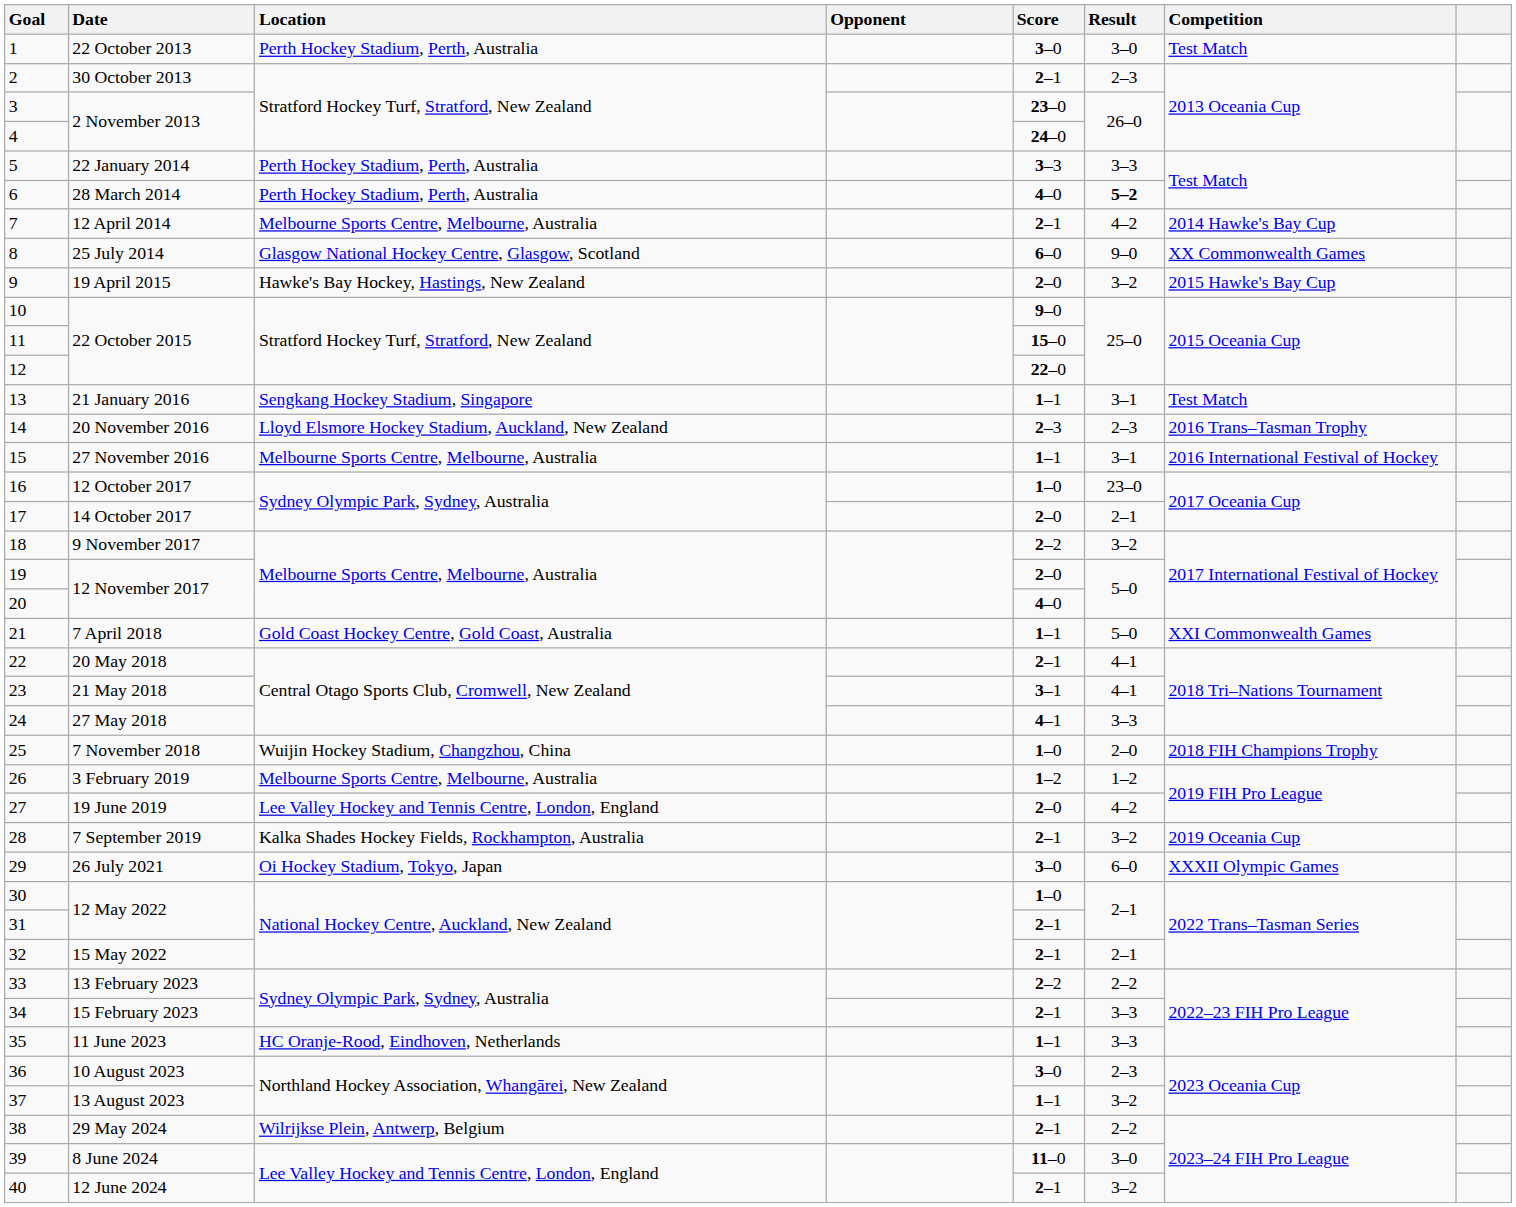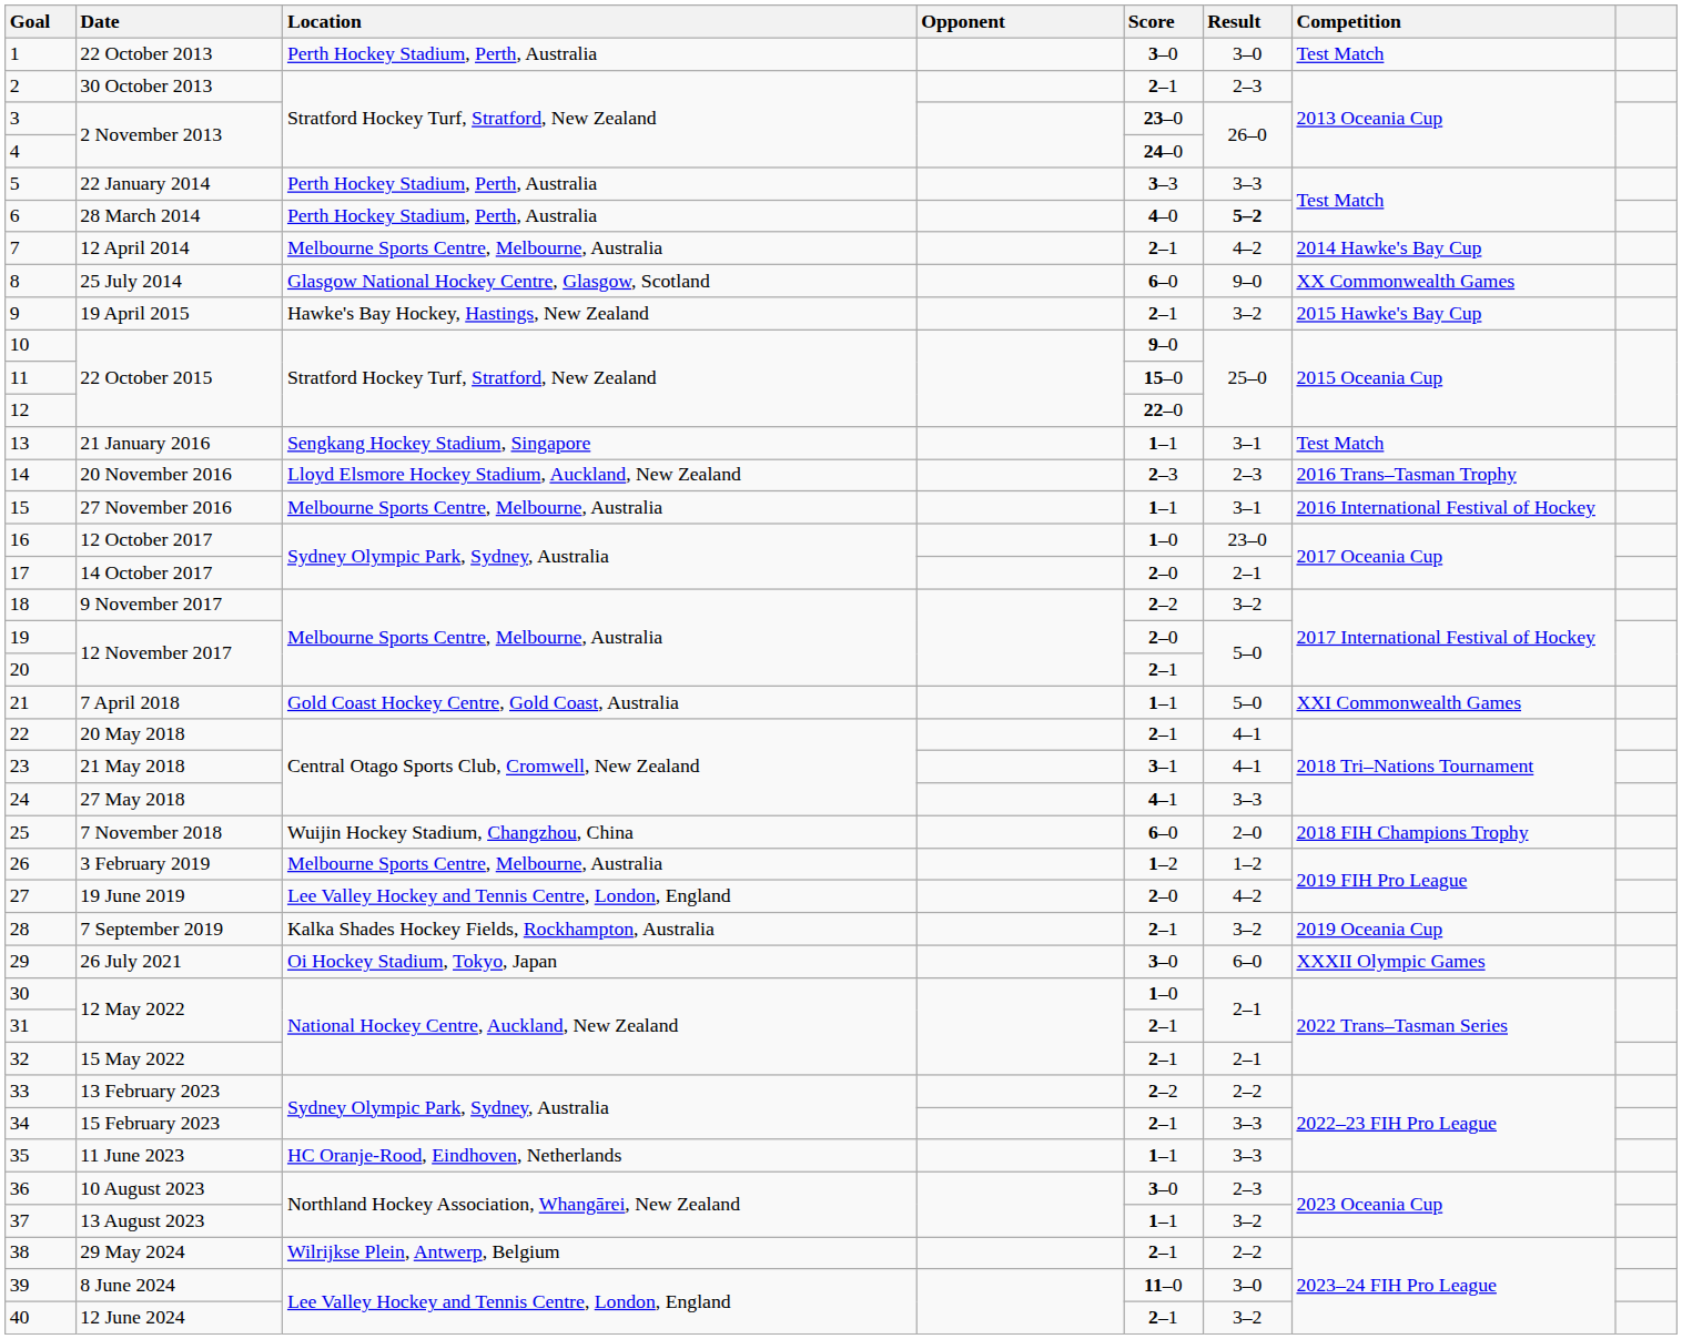 <table class="wikitable sortable" style="font-size:90%" width=97%>
 <tr>
 <th style="width: 25px; text-align: left">Goal</th>
 <th style="width: 100px; text-align: left">Date</th>
 <th style="width: 320px; text-align: left">Location</th>
 <th style="width: 100px; text-align: left">Opponent</th>
 <th style="width: 30px; text-align: left">Score</th>
 <th style="width: 30px; text-align: left">Result</th>
 <th style="width: 160px; text-align: left">Competition</th>
 <th style="width: 25px; text-align: left"></th>
 </tr>
 <tr>
 <td>1</td>
 <td>22 October 2013</td>
 <td><a href='#'>Perth Hockey Stadium</a>, <a href='#'>Perth</a>, Australia</td>
 <td></td>
 <td align="center"><strong>3</strong>–0</td>
 <td align="center">3–0</td>
 <td><a href='#'>Test Match</a></td>
 <td></td>
 </tr>
 <tr>
 <td>2</td>
 <td>30 October 2013</td>
 <td rowspan=3>Stratford Hockey Turf, <a href='#'>Stratford</a>, New Zealand</td>
 <td></td>
 <td align="center"><strong>2</strong>–1</td>
 <td align="center">2–3</td>
 <td rowspan=3><a href='#'>2013 Oceania Cup</a></td>
 <td></td>
 </tr>
 <tr>
 <td>3</td>
 <td rowspan=2>2 November 2013</td>
 <td rowspan=2></td>
 <td align="center"><strong>23</strong>–0</td>
 <td rowspan=2; align="center">26–0</td>
 <td rowspan=2></td>
 </tr>
 <tr>
 <td>4</td>
 <td align="center"><strong>24</strong>–0</td>
 </tr>
 <tr>
 <td>5</td>
 <td>22 January 2014</td>
 <td><a href='#'>Perth Hockey Stadium</a>, <a href='#'>Perth</a>, Australia</td>
 <td></td>
 <td align="center"><strong>3</strong>–3</td>
 <td align="center">3–3</td>
 <td rowspan=2><a href='#'>Test Match</a></td>
 <td></td>
 </tr>
 <tr>
 <td>6</td>
 <td>28 March 2014</td>
 <td><a href='#'>Perth Hockey Stadium</a>, <a href='#'>Perth</a>, Australia</td>
 <td></td>
 <td align="center"><strong>4</strong>–0</td>
 <td align="center"><strong>5–2</strong></td>
 <td></td>
 </tr>
 <tr>
 <td>7</td>
 <td>12 April 2014</td>
 <td><a href='#'>Melbourne Sports Centre</a>, <a href='#'>Melbourne</a>, Australia</td>
 <td></td>
 <td align="center"><strong>2</strong>–1</td>
 <td align="center">4–2</td>
 <td><a href='#'>2014 Hawke's Bay Cup</a></td>
 <td></td>
 </tr>
 <tr>
 <td>8</td>
 <td>25 July 2014</td>
 <td><a href='#'>Glasgow National Hockey Centre</a>, <a href='#'>Glasgow</a>, Scotland</td>
 <td></td>
 <td align="center"><strong>6</strong>–0</td>
 <td align="center">9–0</td>
 <td><a href='#'>XX Commonwealth Games</a></td>
 <td></td>
 </tr>
 <tr>
 <td>9</td>
 <td>19 April 2015</td>
 <td>Hawke's Bay Hockey, <a href='#'>Hastings</a>, New Zealand</td>
 <td></td>
-<td align="center"><strong>2</strong>–0</td>
+<td align="center"><strong>2</strong>–1</td>
 <td align="center">3–2</td>
 <td><a href='#'>2015 Hawke's Bay Cup</a></td>
 <td></td>
 </tr>
 <tr>
 <td>10</td>
 <td rowspan=3>22 October 2015</td>
 <td rowspan=3>Stratford Hockey Turf, <a href='#'>Stratford</a>, New Zealand</td>
 <td rowspan=3></td>
 <td align="center"><strong>9</strong>–0</td>
 <td rowspan=3; align="center">25–0</td>
 <td rowspan=3><a href='#'>2015 Oceania Cup</a></td>
 <td rowspan=3></td>
 </tr>
 <tr>
 <td>11</td>
 <td align="center"><strong>15</strong>–0</td>
 </tr>
 <tr>
 <td>12</td>
 <td align="center"><strong>22</strong>–0</td>
 </tr>
 <tr>
 <td>13</td>
 <td>21 January 2016</td>
 <td><a href='#'>Sengkang Hockey Stadium</a>, <a href='#'>Singapore</a></td>
 <td></td>
 <td align="center"><strong>1</strong>–1</td>
 <td align="center">3–1</td>
 <td><a href='#'>Test Match</a></td>
 <td></td>
 </tr>
 <tr>
 <td>14</td>
 <td>20 November 2016</td>
 <td><a href='#'>Lloyd Elsmore Hockey Stadium</a>, <a href='#'>Auckland</a>, New Zealand</td>
 <td></td>
 <td align="center"><strong>2</strong>–3</td>
 <td align="center">2–3</td>
 <td><a href='#'>2016 Trans–Tasman Trophy</a></td>
 <td></td>
 </tr>
 <tr>
 <td>15</td>
 <td>27 November 2016</td>
 <td><a href='#'>Melbourne Sports Centre</a>, <a href='#'>Melbourne</a>, Australia</td>
 <td></td>
 <td align="center"><strong>1</strong>–1</td>
 <td align="center">3–1</td>
 <td><a href='#'>2016 International Festival of Hockey</a></td>
 <td></td>
 </tr>
 <tr>
 <td>16</td>
 <td>12 October 2017</td>
 <td rowspan=2><a href='#'>Sydney Olympic Park</a>, <a href='#'>Sydney</a>, Australia</td>
 <td></td>
 <td align="center"><strong>1</strong>–0</td>
 <td align="center">23–0</td>
 <td rowspan=2><a href='#'>2017 Oceania Cup</a></td>
 <td></td>
 </tr>
 <tr>
 <td>17</td>
 <td>14 October 2017</td>
 <td></td>
 <td align="center"><strong>2</strong>–0</td>
 <td align="center">2–1</td>
 <td></td>
 </tr>
 <tr>
 <td>18</td>
 <td>9 November 2017</td>
 <td rowspan=3><a href='#'>Melbourne Sports Centre</a>, <a href='#'>Melbourne</a>, Australia</td>
 <td rowspan=3></td>
 <td align="center"><strong>2</strong>–2</td>
 <td align="center">3–2</td>
 <td rowspan=3><a href='#'>2017 International Festival of Hockey</a></td>
 <td></td>
 </tr>
 <tr>
 <td>19</td>
 <td rowspan=2>12 November 2017</td>
 <td align="center"><strong>2</strong>–0</td>
 <td rowspan=2; align="center">5–0</td>
 <td rowspan=2></td>
 </tr>
 <tr>
 <td>20</td>
-<td align="center"><strong>4</strong>–0</td>
+<td align="center"><strong>2</strong>–1</td>
 </tr>
 <tr>
 <td>21</td>
 <td>7 April 2018</td>
 <td><a href='#'>Gold Coast Hockey Centre</a>, <a href='#'>Gold Coast</a>, Australia</td>
 <td></td>
 <td align="center"><strong>1</strong>–1</td>
 <td align="center">5–0</td>
 <td><a href='#'>XXI Commonwealth Games</a></td>
 <td></td>
 </tr>
 <tr>
 <td>22</td>
 <td>20 May 2018</td>
 <td rowspan=3>Central Otago Sports Club, <a href='#'>Cromwell</a>, New Zealand</td>
 <td></td>
 <td align="center"><strong>2</strong>–1</td>
 <td align="center">4–1</td>
 <td rowspan=3><a href='#'>2018 Tri–Nations Tournament</a></td>
 <td></td>
 </tr>
 <tr>
 <td>23</td>
 <td>21 May 2018</td>
 <td></td>
 <td align="center"><strong>3</strong>–1</td>
 <td align="center">4–1</td>
 <td></td>
 </tr>
 <tr>
 <td>24</td>
 <td>27 May 2018</td>
 <td></td>
 <td align="center"><strong>4</strong>–1</td>
 <td align="center">3–3</td>
 <td></td>
 </tr>
 <tr>
 <td>25</td>
 <td>7 November 2018</td>
 <td>Wuijin Hockey Stadium, <a href='#'>Changzhou</a>, China</td>
 <td></td>
-<td align="center"><strong>1</strong>–0</td>
+<td align="center"><strong>6</strong>–0</td>
 <td align="center">2–0</td>
 <td><a href='#'>2018 FIH Champions Trophy</a></td>
 <td></td>
 </tr>
 <tr>
 <td>26</td>
 <td>3 February 2019</td>
 <td><a href='#'>Melbourne Sports Centre</a>, <a href='#'>Melbourne</a>, Australia</td>
 <td></td>
 <td align="center"><strong>1</strong>–2</td>
 <td align="center">1–2</td>
 <td rowspan=2><a href='#'>2019 FIH Pro League</a></td>
 <td></td>
 </tr>
 <tr>
 <td>27</td>
 <td>19 June 2019</td>
 <td><a href='#'>Lee Valley Hockey and Tennis Centre</a>, <a href='#'>London</a>, England</td>
 <td></td>
 <td align="center"><strong>2</strong>–0</td>
 <td align="center">4–2</td>
 <td></td>
 </tr>
 <tr>
 <td>28</td>
 <td>7 September 2019</td>
 <td>Kalka Shades Hockey Fields, <a href='#'>Rockhampton</a>, Australia</td>
 <td></td>
 <td align="center"><strong>2</strong>–1</td>
 <td align="center">3–2</td>
 <td><a href='#'>2019 Oceania Cup</a></td>
 <td></td>
 </tr>
 <tr>
 <td>29</td>
 <td>26 July 2021</td>
 <td><a href='#'>Oi Hockey Stadium</a>, <a href='#'>Tokyo</a>, Japan</td>
 <td></td>
 <td align="center"><strong>3</strong>–0</td>
 <td align="center">6–0</td>
 <td><a href='#'>XXXII Olympic Games</a></td>
 <td></td>
 </tr>
 <tr>
 <td>30</td>
 <td rowspan=2>12 May 2022</td>
 <td rowspan=3><a href='#'>National Hockey Centre</a>, <a href='#'>Auckland</a>, New Zealand</td>
 <td rowspan=3></td>
 <td align="center"><strong>1</strong>–0</td>
 <td rowspan=2; align="center">2–1</td>
 <td rowspan=3><a href='#'>2022 Trans–Tasman Series</a></td>
 <td rowspan=2></td>
 </tr>
 <tr>
 <td>31</td>
 <td align="center"><strong>2</strong>–1</td>
 </tr>
 <tr>
 <td>32</td>
 <td>15 May 2022</td>
 <td align="center"><strong>2</strong>–1</td>
 <td align="center">2–1</td>
 <td></td>
 </tr>
 <tr>
 <td>33</td>
 <td>13 February 2023</td>
 <td rowspan=2><a href='#'>Sydney Olympic Park</a>, <a href='#'>Sydney</a>, Australia</td>
 <td></td>
 <td align="center"><strong>2</strong>–2</td>
 <td align="center">2–2</td>
 <td rowspan=3><a href='#'>2022–23 FIH Pro League</a></td>
 <td></td>
 </tr>
 <tr>
 <td>34</td>
 <td>15 February 2023</td>
 <td></td>
 <td align="center"><strong>2</strong>–1</td>
 <td align="center">3–3</td>
 <td></td>
 </tr>
 <tr>
 <td>35</td>
 <td>11 June 2023</td>
 <td><a href='#'>HC Oranje-Rood</a>, <a href='#'>Eindhoven</a>, Netherlands</td>
 <td></td>
 <td align="center"><strong>1</strong>–1</td>
 <td align="center">3–3</td>
 <td></td>
 </tr>
 <tr>
 <td>36</td>
 <td>10 August 2023</td>
 <td rowspan=2>Northland Hockey Association, <a href='#'>Whangārei</a>, New Zealand</td>
 <td rowspan=2></td>
 <td align="center"><strong>3</strong>–0</td>
 <td align="center">2–3</td>
 <td rowspan=2><a href='#'>2023 Oceania Cup</a></td>
 <td></td>
 </tr>
 <tr>
 <td>37</td>
 <td>13 August 2023</td>
 <td align="center"><strong>1</strong>–1</td>
 <td align="center">3–2</td>
 <td></td>
 </tr>
 <tr>
 <td>38</td>
 <td>29 May 2024</td>
 <td><a href='#'>Wilrijkse Plein</a>, <a href='#'>Antwerp</a>, Belgium</td>
 <td></td>
 <td align="center"><strong>2</strong>–1</td>
 <td align="center">2–2</td>
 <td rowspan=3><a href='#'>2023–24 FIH Pro League</a></td>
 <td></td>
 </tr>
 <tr>
 <td>39</td>
 <td>8 June 2024</td>
 <td rowspan=2><a href='#'>Lee Valley Hockey and Tennis Centre</a>, <a href='#'>London</a>, England</td>
 <td rowspan=2></td>
 <td align="center"><strong>11</strong>–0</td>
 <td align="center">3–0</td>
 <td></td>
 </tr>
 <tr>
 <td>40</td>
 <td>12 June 2024</td>
 <td align="center"><strong>2</strong>–1</td>
 <td align="center">3–2</td>
 <td></td>
 </tr>
 </table>
